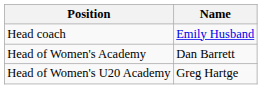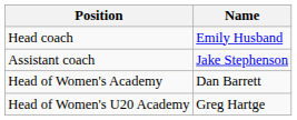 <table class="wikitable">
 <tr>
 <th>Position</th>
 <th>Name</th>
 </tr>
 <tr>
 <td>Head coach</td>
 <td> <a href='#'>Emily Husband</a></td>
 </tr>
 <tr>
+<td>Assistant coach</td>
+<td> <a href='#'>Jake Stephenson</a></td>
+</tr>
+<tr>
 <td>Head of Women's Academy</td>
 <td>Dan Barrett</td>
 </tr>
 <tr>
 <td>Head of Women's U20 Academy</td>
 <td>Greg Hartge</td>
 </tr>
 </table>
